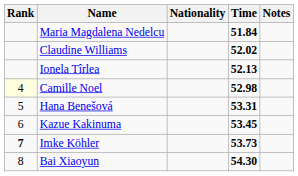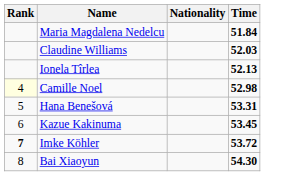 <table class="wikitable sortable" style="text-align:center">
 <tr>
 <th>Rank</th>
 <th>Name</th>
 <th>Nationality</th>
 <th>Time</th>
-<th>Notes</th>
 </tr>
 <tr>
 <td></td>
 <td align=left><a href='#'>Maria Magdalena Nedelcu</a></td>
 <td align=left></td>
 <td><strong>51.84</strong></td>
-<td></td>
 </tr>
 <tr>
 <td></td>
 <td align=left><a href='#'>Claudine Williams</a></td>
 <td align=left></td>
-<td><strong>52.02</strong></td>
-<td></td>
+<td><strong>52.03</strong></td>
 </tr>
 <tr>
 <td></td>
 <td align=left><a href='#'>Ionela Tîrlea</a></td>
 <td align=left></td>
 <td><strong>52.13</strong></td>
-<td></td>
 </tr>
 <tr>
 <td style="background: lightyellow;">4</td>
 <td align=left><a href='#'>Camille Noel</a></td>
 <td align=left></td>
 <td><strong>52.98</strong></td>
-<td></td>
 </tr>
 <tr>
 <td>5</td>
 <td align=left><a href='#'>Hana Benešová</a></td>
 <td align=left></td>
 <td><strong>53.31</strong></td>
-<td></td>
 </tr>
 <tr>
 <td>6</td>
 <td align=left><a href='#'>Kazue Kakinuma</a></td>
 <td align=left></td>
 <td><strong>53.45</strong></td>
-<td></td>
 </tr>
 <tr>
 <td><strong>7</strong></td>
 <td align=left><a href='#'>Imke Köhler</a></td>
 <td align=left></td>
-<td><strong>53.73</strong></td>
-<td></td>
+<td><strong>53.72</strong></td>
 </tr>
 <tr>
 <td>8</td>
 <td align=left><a href='#'>Bai Xiaoyun</a></td>
 <td align=left></td>
 <td><strong>54.30</strong></td>
-<td></td>
 </tr>
 </table>
